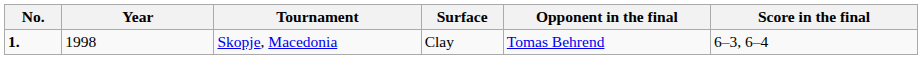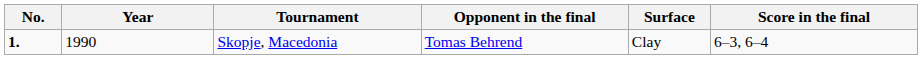 <table class="sortable wikitable" style=font-size:97%>
 <tr>
 <th width=50>No.</th>
 <th width=145>Year</th>
 <th width=200>Tournament</th>
+<th width=200>Opponent in the final</th>
 <th width=75>Surface</th>
-<th width=200>Opponent in the final</th>
 <th width=200>Score in the final</th>
 </tr>
 <tr>
 <td><strong>1.</strong></td>
-<td>1998</td>
+<td>1990</td>
 <td> <a href='#'>Skopje</a>, <a href='#'>Macedonia</a></td>
+<td> <a href='#'>Tomas Behrend</a></td>
 <td>Clay</td>
-<td> <a href='#'>Tomas Behrend</a></td>
 <td>6–3, 6–4</td>
 </tr>
 </table>
